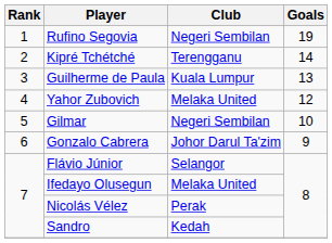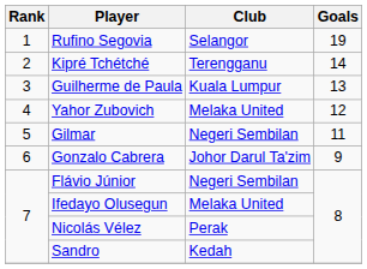 <table class="wikitable" style="text-align:center">
 <tr>
 <th>Rank</th>
 <th>Player</th>
 <th>Club</th>
 <th>Goals</th>
 </tr>
 <tr>
 <td>1</td>
 <td style="text-align:left;"> <a href='#'>Rufino Segovia</a></td>
-<td style="text-align:left;"><a href='#'>Negeri Sembilan</a></td>
+<td style="text-align:left;"><a href='#'>Selangor</a></td>
 <td>19</td>
 </tr>
 <tr>
 <td>2</td>
 <td style="text-align:left;"> <a href='#'>Kipré Tchétché</a></td>
 <td style="text-align:left;"><a href='#'>Terengganu</a></td>
 <td>14</td>
 </tr>
 <tr>
 <td>3</td>
 <td style="text-align:left;"> <a href='#'>Guilherme de Paula</a></td>
 <td style="text-align:left;"><a href='#'>Kuala Lumpur</a></td>
 <td>13</td>
 </tr>
 <tr>
 <td>4</td>
 <td style="text-align:left;"> <a href='#'>Yahor Zubovich</a></td>
 <td style="text-align:left;"><a href='#'>Melaka United</a></td>
 <td>12</td>
 </tr>
 <tr>
 <td>5</td>
 <td style="text-align:left;"> <a href='#'>Gilmar</a></td>
 <td style="text-align:left;"><a href='#'>Negeri Sembilan</a></td>
-<td>10</td>
+<td>11</td>
 </tr>
 <tr>
 <td>6</td>
 <td style="text-align:left;"> <a href='#'>Gonzalo Cabrera</a></td>
 <td style="text-align:left;"><a href='#'>Johor Darul Ta'zim</a></td>
 <td>9</td>
 </tr>
 <tr>
 <td rowspan=4>7</td>
 <td style="text-align:left;"> <a href='#'>Flávio Júnior</a></td>
-<td style="text-align:left;"><a href='#'>Selangor</a></td>
+<td style="text-align:left;"><a href='#'>Negeri Sembilan</a></td>
 <td rowspan=4>8</td>
 </tr>
 <tr>
 <td style="text-align:left;"> <a href='#'>Ifedayo Olusegun</a></td>
 <td style="text-align:left;"><a href='#'>Melaka United</a></td>
 </tr>
 <tr>
 <td style="text-align:left;"> <a href='#'>Nicolás Vélez</a></td>
 <td style="text-align:left;"><a href='#'>Perak</a></td>
 </tr>
 <tr>
 <td style="text-align:left;"> <a href='#'>Sandro</a></td>
 <td style="text-align:left;"><a href='#'>Kedah</a></td>
 </tr>
 <tr>
 </tr>
 </table>
